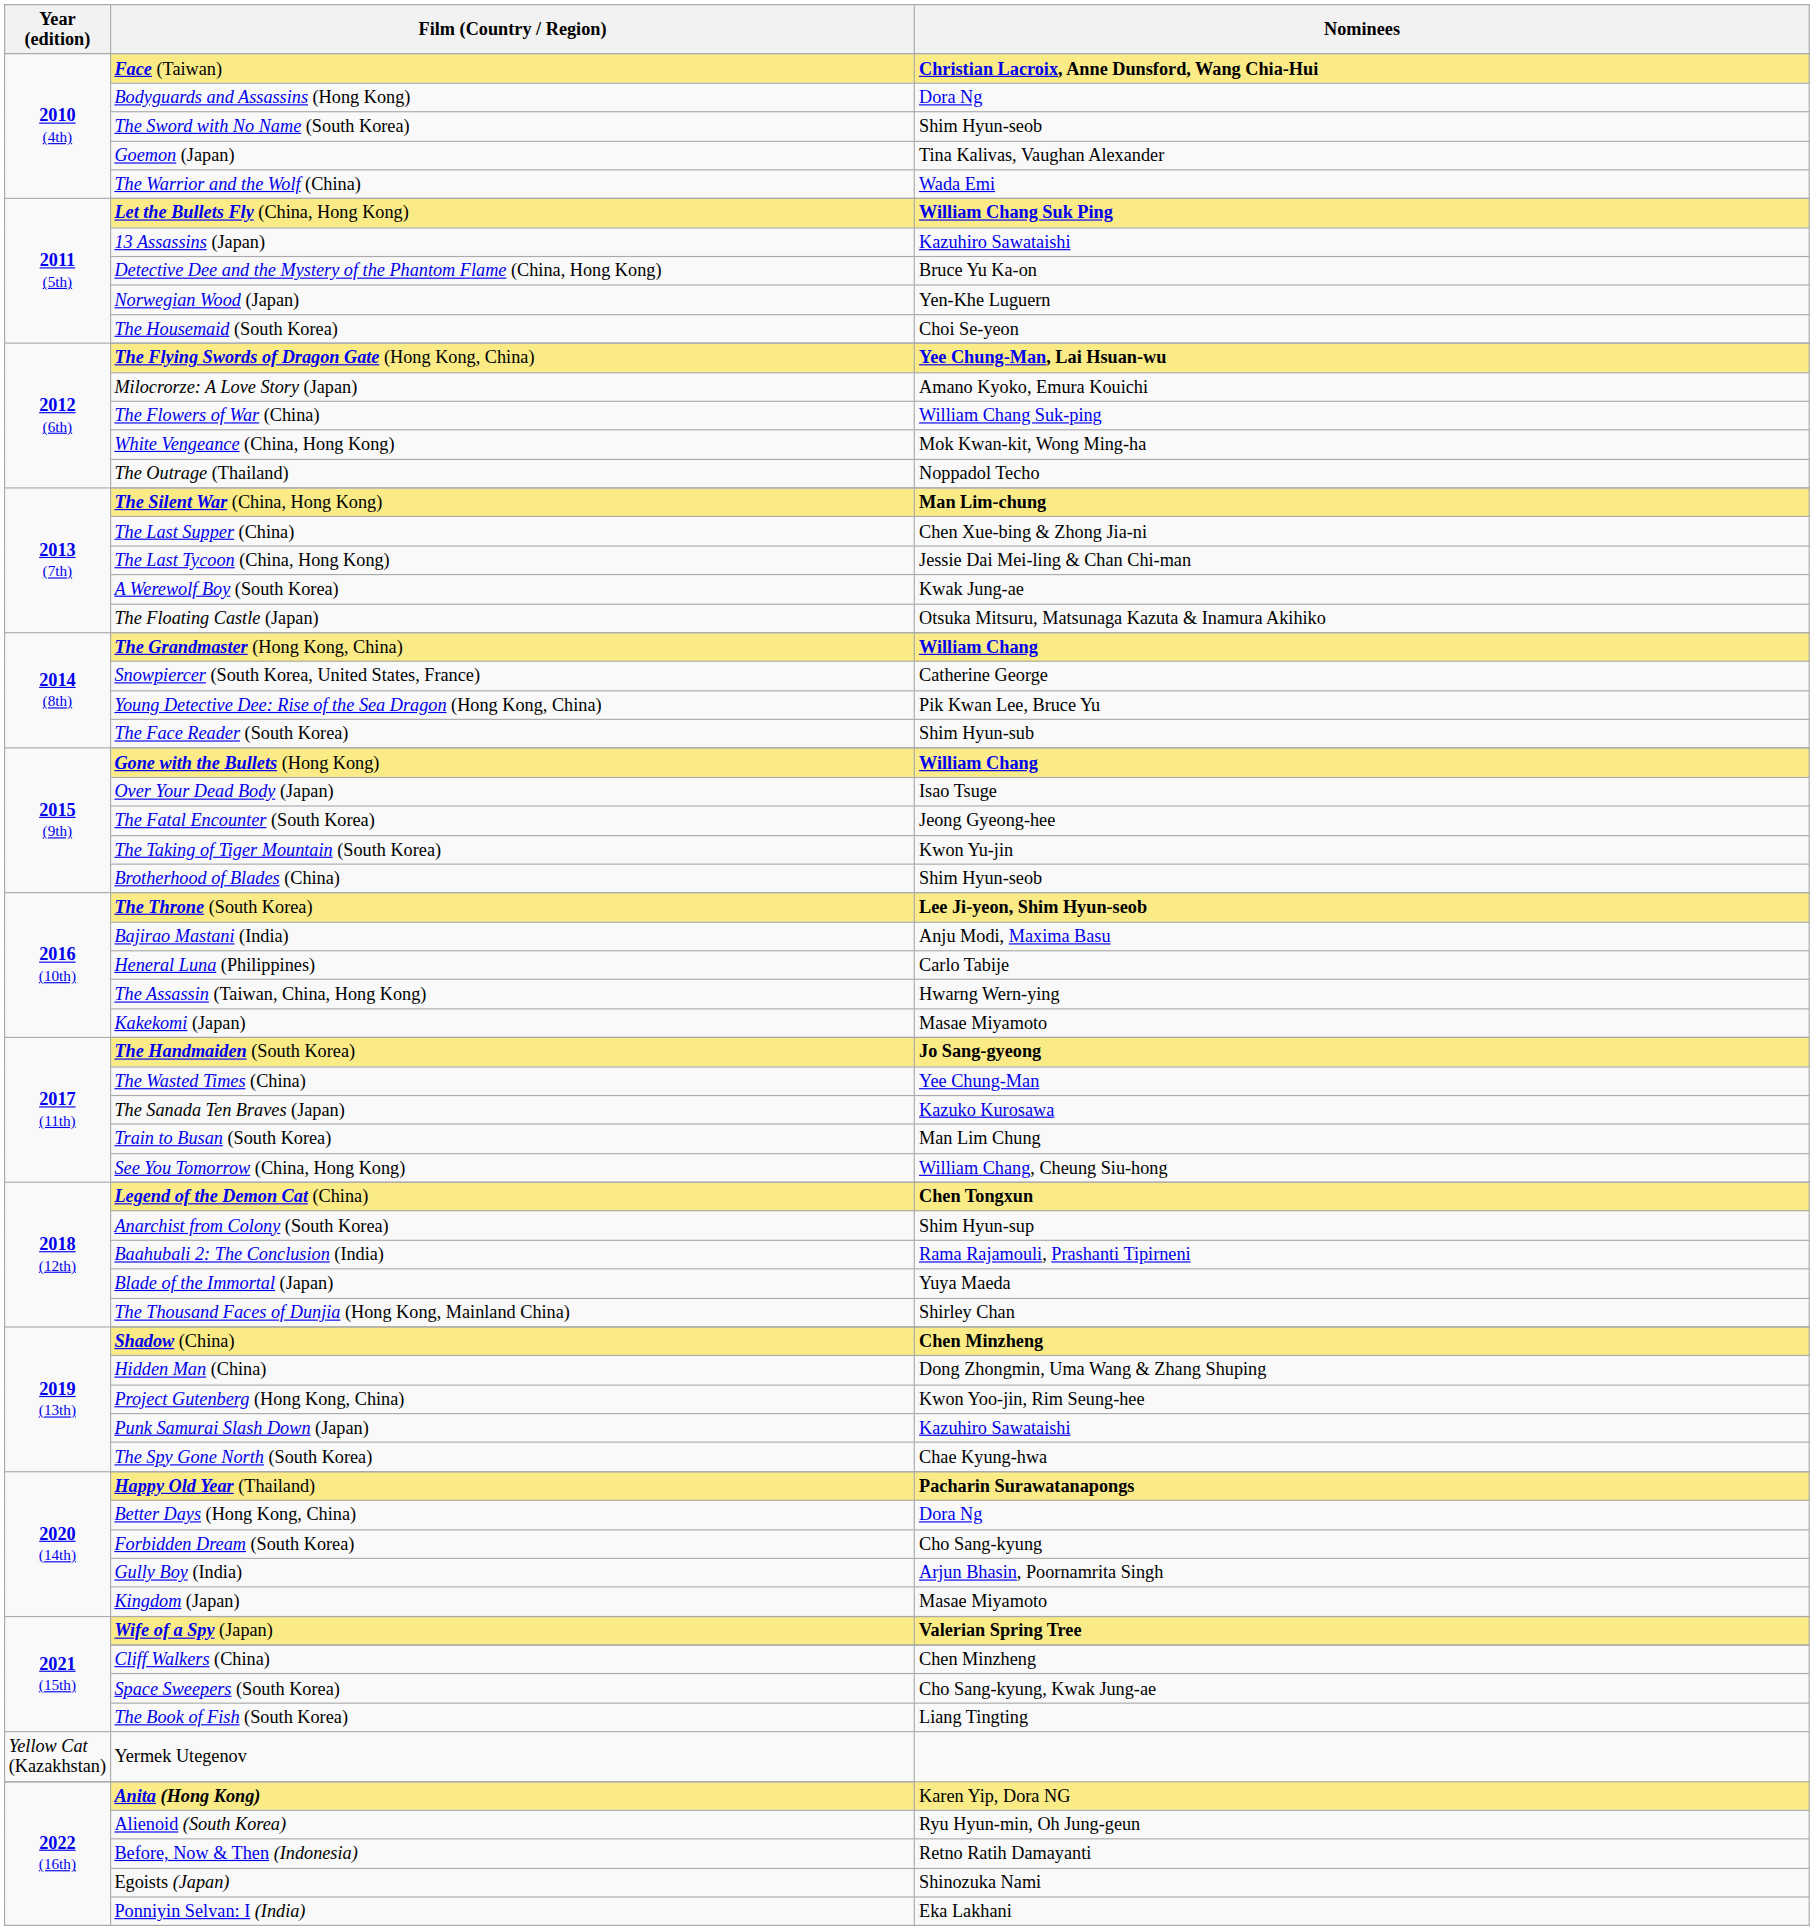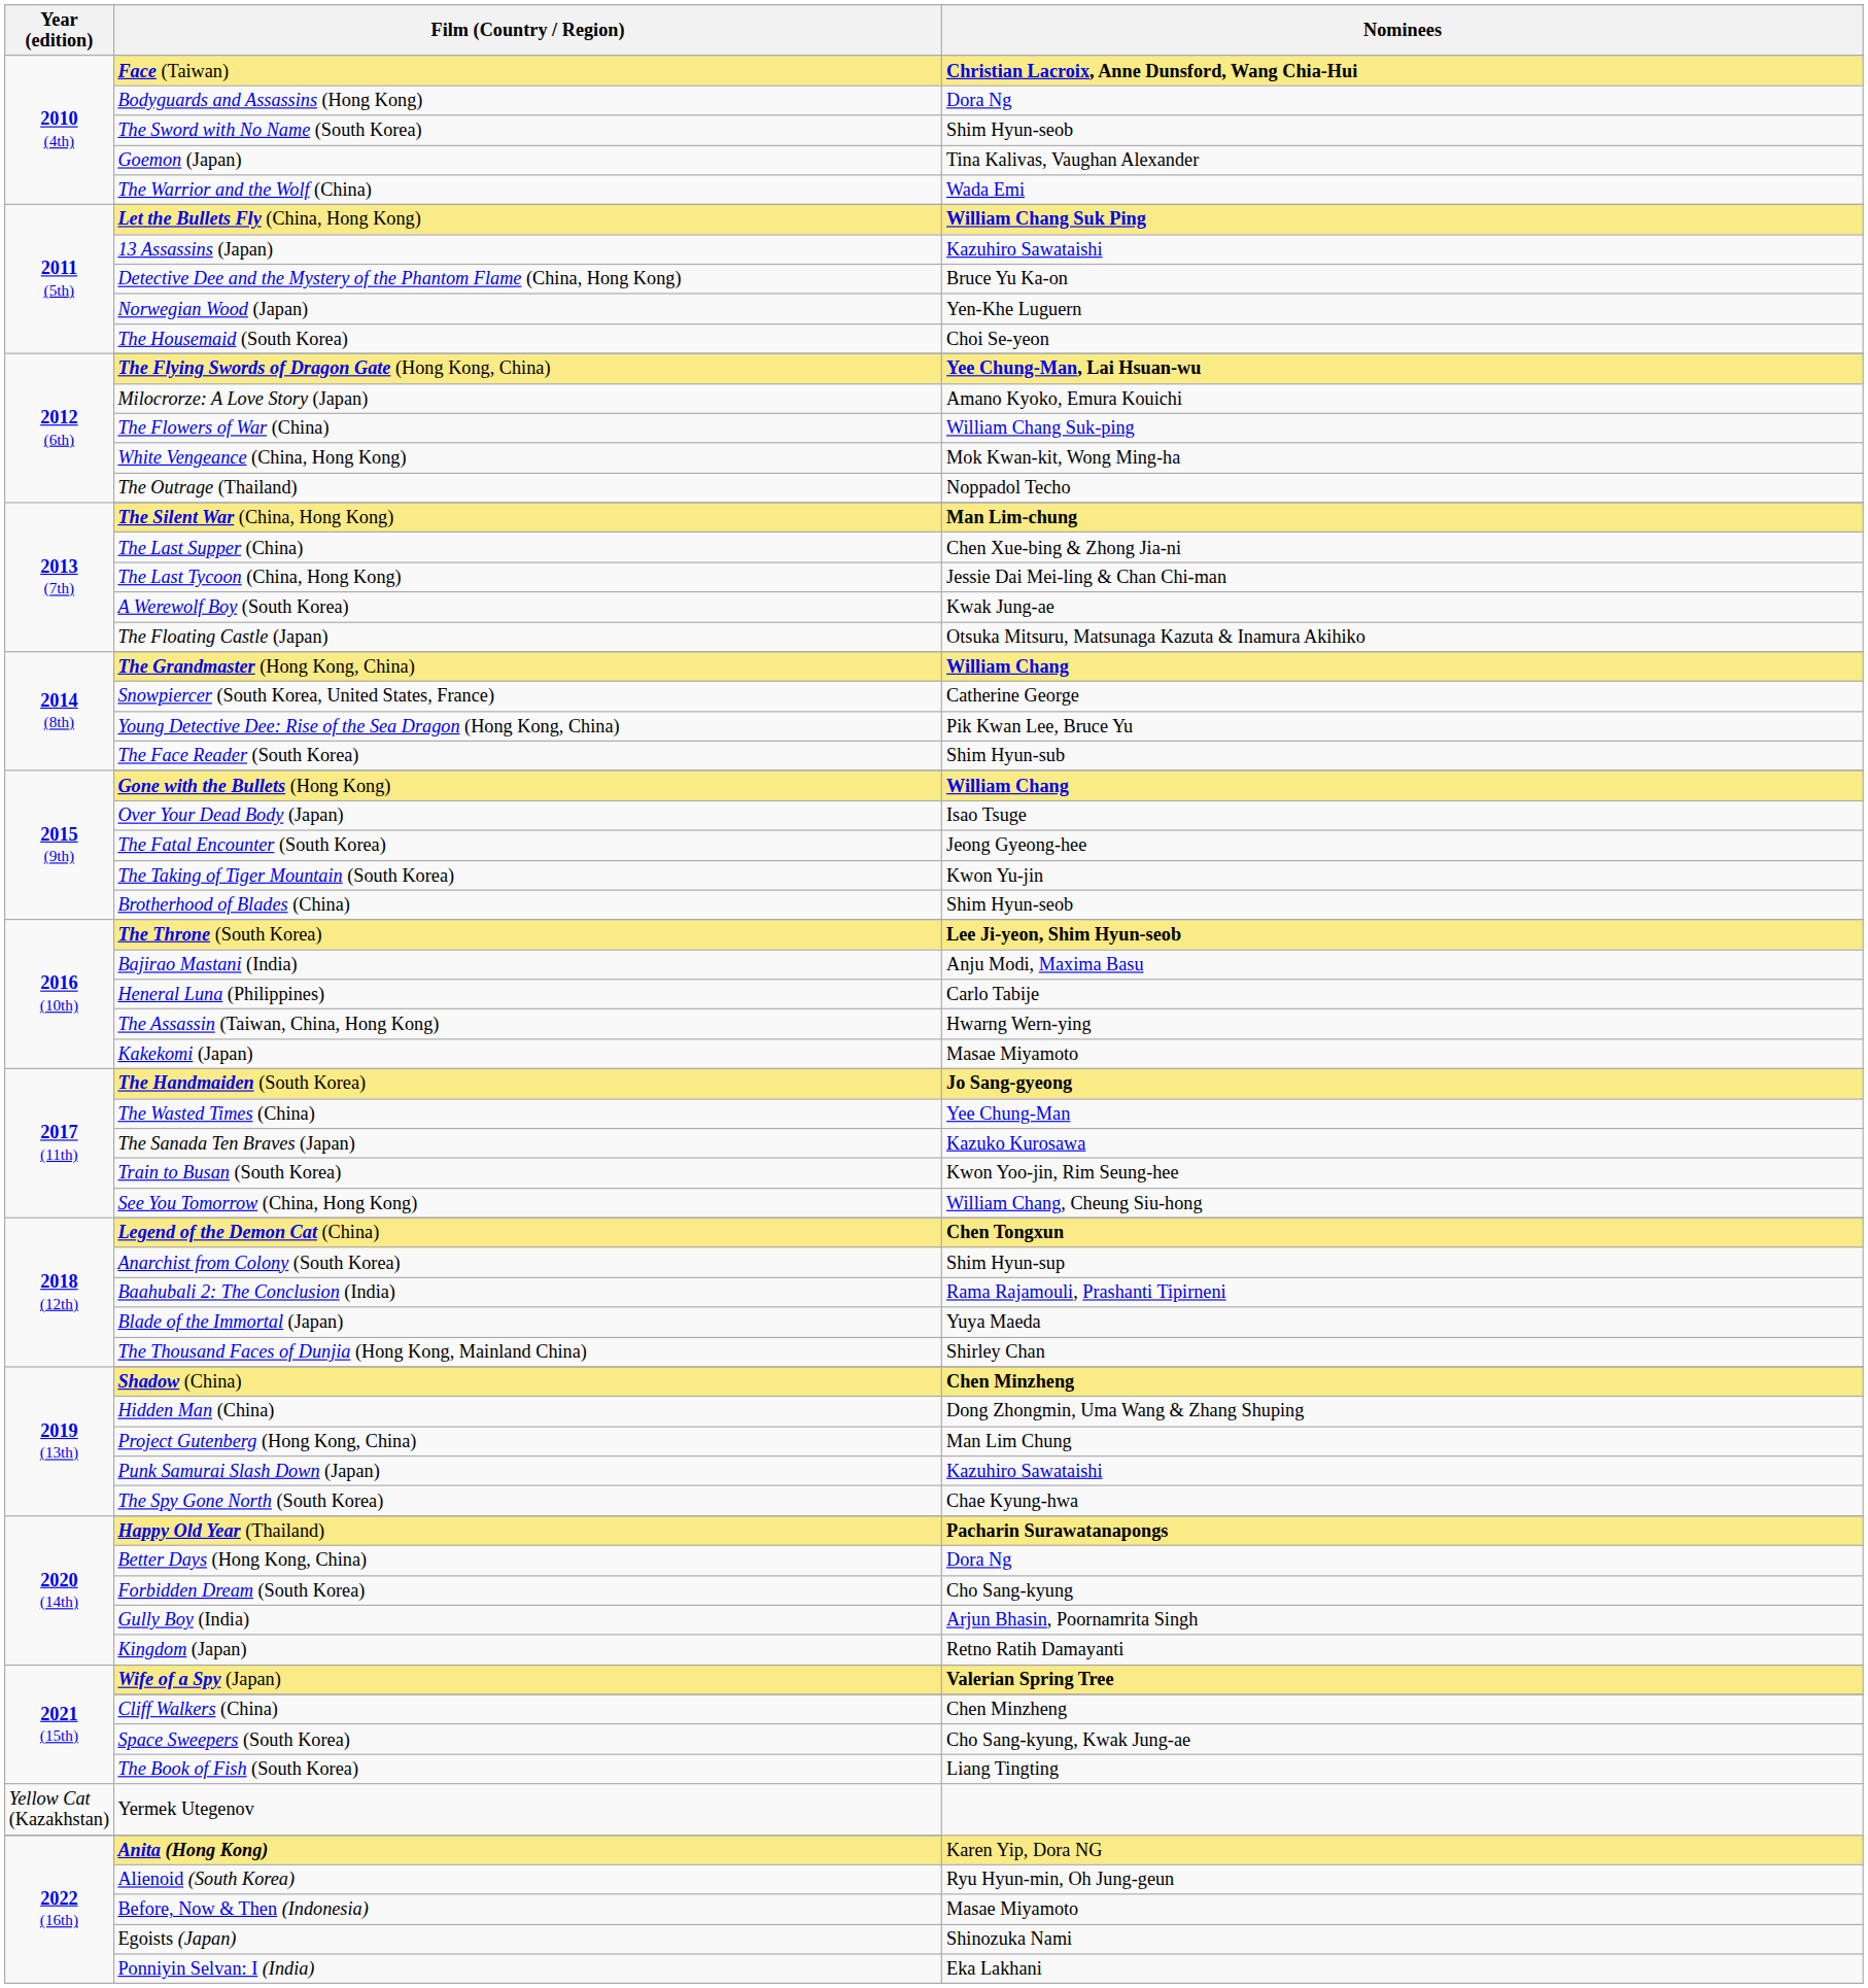 <table class="wikitable" style="width:100%">
 <tr bgcolor="#bebebe">
 <th width="5%">Year<br>(edition)</th>
 <th width="45%">Film (Country / Region)</th>
 <th width="50%">Nominees</th>
 </tr>
 <tr>
 <td rowspan=6 style="text-align:center"><strong><a href='#'>2010</a></strong> <br><small><a href='#'>(4th)</a></small><br></td>
 </tr>
 <tr style="background:#FAEB86">
 <td><strong><em><a href='#'>Face</a></em></strong> (Taiwan)</td>
 <td><strong><a href='#'>Christian Lacroix</a>, Anne Dunsford, Wang Chia-Hui</strong></td>
 </tr>
 <tr>
 <td><em><a href='#'>Bodyguards and Assassins</a></em> (Hong Kong)</td>
 <td><a href='#'>Dora Ng</a></td>
 </tr>
 <tr>
 <td><em><a href='#'>The Sword with No Name</a></em> (South Korea)</td>
 <td>Shim Hyun-seob</td>
 </tr>
 <tr>
 <td><em><a href='#'>Goemon</a></em> (Japan)</td>
 <td>Tina Kalivas, Vaughan Alexander</td>
 </tr>
 <tr>
 <td><em><a href='#'>The Warrior and the Wolf</a></em> (China)</td>
 <td><a href='#'>Wada Emi</a></td>
 </tr>
 <tr>
 <td rowspan=6 style="text-align:center"><strong><a href='#'>2011</a></strong> <br><small><a href='#'>(5th)</a></small><br></td>
 </tr>
 <tr style="background:#FAEB86">
 <td><strong><em><a href='#'>Let the Bullets Fly</a></em></strong> (China, Hong Kong)</td>
 <td><strong><a href='#'>William Chang Suk Ping</a></strong></td>
 </tr>
 <tr>
 <td><em><a href='#'>13 Assassins</a></em> (Japan)</td>
 <td><a href='#'>Kazuhiro Sawataishi</a></td>
 </tr>
 <tr>
 <td><em><a href='#'>Detective Dee and the Mystery of the Phantom Flame</a></em> (China, Hong Kong)</td>
 <td>Bruce Yu Ka-on</td>
 </tr>
 <tr>
 <td><em><a href='#'>Norwegian Wood</a></em> (Japan)</td>
 <td>Yen-Khe Luguern</td>
 </tr>
 <tr>
 <td><em><a href='#'>The Housemaid</a></em> (South Korea)</td>
 <td>Choi Se-yeon </td>
 </tr>
 <tr>
 <td rowspan=6 style="text-align:center"><strong><a href='#'>2012</a></strong> <br><small><a href='#'>(6th)</a></small><br></td>
 </tr>
 <tr style="background:#FAEB86">
 <td><strong><em><a href='#'>The Flying Swords of Dragon Gate</a></em></strong> (Hong Kong, China)</td>
 <td><strong><a href='#'>Yee Chung-Man</a>, Lai Hsuan-wu</strong></td>
 </tr>
 <tr>
 <td><em>Milocrorze: A Love Story</em> (Japan)</td>
 <td>Amano Kyoko, Emura Kouichi</td>
 </tr>
 <tr>
 <td><em><a href='#'>The Flowers of War</a></em> (China)</td>
 <td><a href='#'>William Chang Suk-ping</a></td>
 </tr>
 <tr>
 <td><em><a href='#'>White Vengeance</a></em> (China, Hong Kong)</td>
 <td>Mok Kwan-kit, Wong Ming-ha</td>
 </tr>
 <tr>
 <td><em>The Outrage</em> (Thailand)</td>
 <td>Noppadol Techo</td>
 </tr>
 <tr>
 <td rowspan=6 style="text-align:center"><strong><a href='#'>2013</a></strong> <br><small><a href='#'>(7th)</a></small><br></td>
 </tr>
 <tr style="background:#FAEB86">
 <td><strong><em><a href='#'>The Silent War</a></em></strong> (China, Hong Kong)</td>
 <td><strong>Man Lim-chung</strong></td>
 </tr>
 <tr>
 <td><em><a href='#'>The Last Supper</a></em> (China)</td>
 <td>Chen Xue-bing & Zhong Jia-ni</td>
 </tr>
 <tr>
 <td><em><a href='#'>The Last Tycoon</a></em> (China, Hong Kong)</td>
 <td>Jessie Dai Mei-ling & Chan Chi-man</td>
 </tr>
 <tr>
 <td><em><a href='#'>A Werewolf Boy</a></em> (South Korea)</td>
 <td>Kwak Jung-ae</td>
 </tr>
 <tr>
 <td><em>The Floating Castle</em> (Japan)</td>
 <td>Otsuka Mitsuru, Matsunaga Kazuta & Inamura Akihiko</td>
 </tr>
 <tr>
 <td rowspan=5 style="text-align:center"><strong><a href='#'>2014</a></strong> <br><small><a href='#'>(8th)</a></small><br></td>
 </tr>
 <tr style="background:#FAEB86">
 <td><strong><em><a href='#'>The Grandmaster</a></em></strong> (Hong Kong, China)</td>
 <td><strong><a href='#'>William Chang</a></strong></td>
 </tr>
 <tr>
 <td><em><a href='#'>Snowpiercer</a></em> (South Korea, United States, France)</td>
 <td>Catherine George</td>
 </tr>
 <tr>
 <td><em><a href='#'>Young Detective Dee: Rise of the Sea Dragon</a></em> (Hong Kong, China)</td>
 <td>Pik Kwan Lee, Bruce Yu</td>
 </tr>
 <tr>
 <td><em><a href='#'>The Face Reader</a></em> (South Korea)</td>
 <td>Shim Hyun-sub</td>
 </tr>
 <tr>
 <td rowspan=6 style="text-align:center"><strong><a href='#'>2015</a></strong> <br><small><a href='#'>(9th)</a></small><br></td>
 </tr>
 <tr style="background:#FAEB86">
 <td><strong><em><a href='#'>Gone with the Bullets</a></em></strong> (Hong Kong)</td>
 <td><strong><a href='#'>William Chang</a></strong></td>
 </tr>
 <tr>
 <td><em><a href='#'>Over Your Dead Body</a></em>  (Japan)</td>
 <td>Isao Tsuge</td>
 </tr>
 <tr>
 <td><em><a href='#'>The Fatal Encounter</a></em> (South Korea)</td>
 <td>Jeong Gyeong-hee</td>
 </tr>
 <tr>
 <td><em><a href='#'>The Taking of Tiger Mountain</a></em> (South Korea)</td>
 <td>Kwon Yu-jin</td>
 </tr>
 <tr>
 <td><em><a href='#'>Brotherhood of Blades</a></em> (China)</td>
 <td>Shim Hyun-seob</td>
 </tr>
 <tr>
 <td rowspan=6 style="text-align:center"><strong><a href='#'>2016</a></strong> <br><small><a href='#'>(10th)</a></small><br></td>
 </tr>
 <tr style="background:#FAEB86">
 <td><strong><em><a href='#'>The Throne</a></em></strong> (South Korea)</td>
 <td><strong>Lee Ji-yeon, Shim Hyun-seob</strong></td>
 </tr>
 <tr>
 <td><em><a href='#'>Bajirao Mastani</a></em> (India)</td>
 <td>Anju Modi, <a href='#'>Maxima Basu</a></td>
 </tr>
 <tr>
 <td><em><a href='#'>Heneral Luna</a></em>  (Philippines)</td>
 <td>Carlo Tabije</td>
 </tr>
 <tr>
 <td><em><a href='#'>The Assassin</a></em> (Taiwan, China, Hong Kong)</td>
 <td>Hwarng Wern-ying</td>
 </tr>
 <tr>
 <td><em><a href='#'>Kakekomi</a></em> (Japan)</td>
 <td>Masae Miyamoto</td>
 </tr>
 <tr>
 <td rowspan=6 style="text-align:center"><strong><a href='#'>2017</a></strong> <br><small><a href='#'>(11th)</a></small><br></td>
 </tr>
 <tr style="background:#FAEB86">
 <td><strong><em><a href='#'>The Handmaiden</a></em></strong> (South Korea)</td>
 <td><strong>Jo Sang-gyeong</strong></td>
 </tr>
 <tr>
 <td><em><a href='#'>The Wasted Times</a></em> (China)</td>
 <td><a href='#'>Yee Chung-Man</a></td>
 </tr>
 <tr>
 <td><em>The Sanada Ten Braves</em> (Japan)</td>
 <td><a href='#'>Kazuko Kurosawa</a></td>
 </tr>
 <tr>
 <td><em><a href='#'>Train to Busan</a></em> (South Korea)</td>
-<td>Man Lim Chung</td>
+<td>Kwon Yoo-jin, Rim Seung-hee</td>
 </tr>
 <tr>
 <td><em><a href='#'>See You Tomorrow</a></em> (China, Hong Kong)</td>
 <td><a href='#'>William Chang</a>, Cheung Siu-hong</td>
 </tr>
 <tr>
 <td rowspan=6 style="text-align:center"><strong><a href='#'>2018</a></strong> <br><small><a href='#'>(12th)</a></small><br></td>
 </tr>
 <tr style="background:#FAEB86">
 <td><strong><em><a href='#'>Legend of the Demon Cat</a></em></strong> (China)</td>
 <td><strong>Chen Tongxun</strong></td>
 </tr>
 <tr>
 <td><em><a href='#'>Anarchist from Colony</a></em> (South Korea)</td>
 <td>Shim Hyun-sup</td>
 </tr>
 <tr>
 <td><em><a href='#'>Baahubali 2: The Conclusion</a></em> (India)</td>
 <td><a href='#'>Rama Rajamouli</a>, <a href='#'>Prashanti Tipirneni</a></td>
 </tr>
 <tr>
 <td><em><a href='#'>Blade of the Immortal</a></em> (Japan)</td>
 <td>Yuya Maeda</td>
 </tr>
 <tr>
 <td><em><a href='#'>The Thousand Faces of Dunjia</a></em> (Hong Kong, Mainland China)</td>
 <td>Shirley Chan</td>
 </tr>
 <tr>
 <td rowspan=6 style="text-align:center"><strong><a href='#'>2019</a></strong> <br><small><a href='#'>(13th)</a></small><br></td>
 </tr>
 <tr style="background:#FAEB86">
 <td><strong><em><a href='#'>Shadow</a></em></strong> (China)</td>
 <td><strong>Chen Minzheng</strong></td>
 </tr>
 <tr>
 <td><em><a href='#'>Hidden Man</a></em> (China)</td>
 <td>Dong Zhongmin, Uma Wang & Zhang Shuping</td>
 </tr>
 <tr>
 <td><em><a href='#'>Project Gutenberg</a></em> (Hong Kong, China)</td>
-<td>Kwon Yoo-jin, Rim Seung-hee</td>
+<td>Man Lim Chung</td>
 </tr>
 <tr>
 <td><em><a href='#'>Punk Samurai Slash Down</a></em> (Japan)</td>
 <td><a href='#'>Kazuhiro Sawataishi</a></td>
 </tr>
 <tr>
 <td><em><a href='#'>The Spy Gone North</a></em> (South Korea)</td>
 <td>Chae Kyung-hwa</td>
 </tr>
 <tr>
 <td rowspan=6 style="text-align:center"><strong><a href='#'>2020</a></strong> <br><small><a href='#'>(14th)</a></small><br></td>
 </tr>
 <tr style="background:#FAEB86">
 <td><strong><em><a href='#'>Happy Old Year</a></em></strong> (Thailand)</td>
 <td><strong>Pacharin  Surawatanapongs</strong></td>
 </tr>
 <tr>
 <td><em><a href='#'>Better Days</a></em> (Hong Kong, China)</td>
 <td><a href='#'>Dora Ng</a></td>
 </tr>
 <tr>
 <td><em><a href='#'>Forbidden Dream</a></em> (South Korea)</td>
 <td>Cho Sang-kyung</td>
 </tr>
 <tr>
 <td><em><a href='#'>Gully Boy</a></em> (India)</td>
 <td><a href='#'>Arjun Bhasin</a>, Poornamrita Singh</td>
 </tr>
 <tr>
 <td><em><a href='#'>Kingdom</a></em> (Japan)</td>
-<td>Masae Miyamoto</td>
+<td>Retno Ratih Damayanti</td>
 </tr>
 <tr>
 <td rowspan=6 style="text-align:center"><strong><a href='#'>2021</a></strong> <br><small><a href='#'>(15th)</a></small><br></td>
 </tr>
 <tr style="background:#FAEB86">
 <td><strong><em><a href='#'>Wife of a Spy</a></em></strong> (Japan)</td>
 <td><strong>Valerian Spring Tree</strong></td>
 </tr>
 <tr>
 </tr>
 <tr>
 <td><em><a href='#'>Cliff Walkers</a></em> (China)</td>
 <td>Chen Minzheng</td>
 </tr>
 <tr>
 <td><em><a href='#'>Space Sweepers</a></em> (South Korea)</td>
 <td>Cho Sang-kyung, Kwak Jung-ae</td>
 </tr>
 <tr>
 <td><em><a href='#'>The Book of Fish</a></em> (South Korea)</td>
 <td>Liang Tingting</td>
 </tr>
 <tr>
 <td><em>Yellow Cat</em> (Kazakhstan)</td>
 <td>Yermek Utegenov</td>
 </tr>
 <tr>
 </tr>
 <tr>
 <td rowspan=6 style="text-align:center"><strong><a href='#'>2022</a></strong> <br><small><a href='#'>(16th)</a></small><br></td>
 </tr>
 <tr style="background:#FAEB86">
 <td><strong><em><a href='#'>Anita</a><em>  (Hong Kong)<strong></td>
 <td></strong>Karen Yip, Dora NG<strong></td>
 </tr>
 <tr>
 <td></em><a href='#'>Alienoid</a><em> (South Korea)</td>
 <td>Ryu Hyun-min, Oh Jung-geun</td>
 </tr>
 <tr>
 <td></em><a href='#'>Before, Now & Then</a><em> (Indonesia)</td>
-<td>Retno Ratih Damayanti</td>
+<td>Masae Miyamoto</td>
 </tr>
 <tr>
 <td></em>Egoists<em> (Japan)</td>
 <td>Shinozuka Nami</td>
 </tr>
 <tr>
 <td></em><a href='#'>Ponniyin Selvan: I</a><em> (India)</td>
 <td>Eka Lakhani</td>
 </tr>
 <tr>
 </tr>
 </table>
